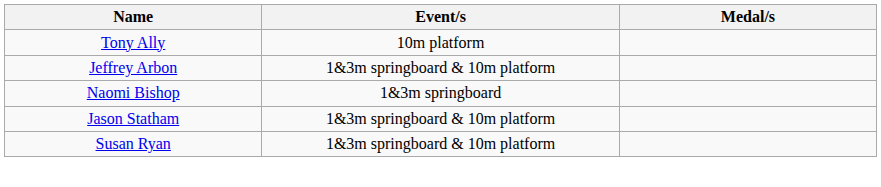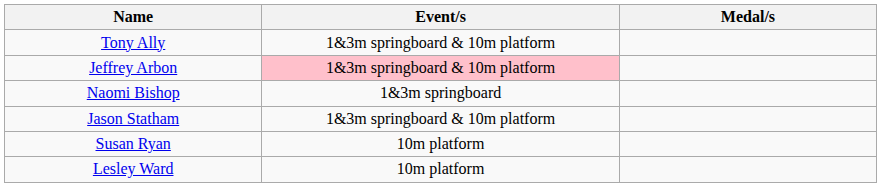 <table class="wikitable" style="text-align: center">
 <tr>
 <th width=250>Name</th>
 <th width=350>Event/s</th>
 <th width=250>Medal/s</th>
 </tr>
 <tr>
 <td><a href='#'>Tony Ally</a></td>
-<td>10m platform</td>
+<td>1&3m springboard & 10m platform</td>
 <td></td>
 </tr>
 <tr>
 <td><a href='#'>Jeffrey Arbon</a></td>
-<td>1&3m springboard & 10m platform</td>
+<td style="background: pink;">1&3m springboard & 10m platform</td>
 <td></td>
 </tr>
 <tr>
 <td><a href='#'>Naomi Bishop</a></td>
 <td>1&3m springboard</td>
 <td></td>
 </tr>
 <tr>
 <td><a href='#'>Jason Statham</a></td>
 <td>1&3m springboard & 10m platform</td>
 <td></td>
 </tr>
 <tr>
 <td><a href='#'>Susan Ryan</a></td>
-<td>1&3m springboard & 10m platform</td>
+<td>10m platform</td>
+<td></td>
+</tr>
+<tr>
+<td><a href='#'>Lesley Ward</a></td>
+<td>10m platform</td>
 <td></td>
 </tr>
 </table>
